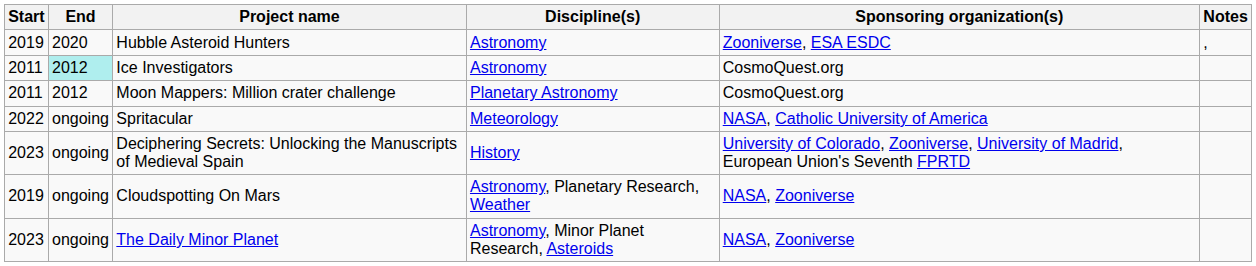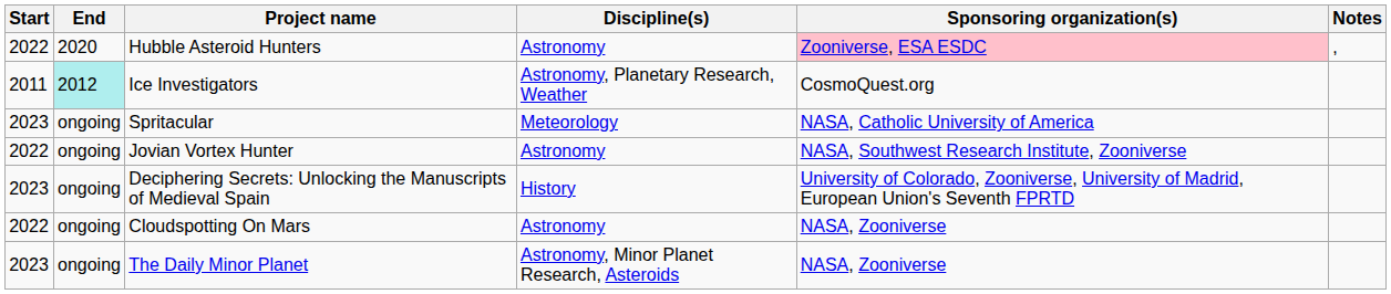 <table class="wikitable sortable">
 <tr>
 <th>Start</th>
 <th>End</th>
 <th>Project name</th>
 <th>Discipline(s)</th>
 <th>Sponsoring organization(s)</th>
 <th>Notes</th>
 </tr>
 <tr>
-<td>2019</td>
+<td>2022</td>
 <td>2020</td>
 <td>Hubble Asteroid Hunters</td>
 <td><a href='#'>Astronomy</a></td>
-<td><a href='#'>Zooniverse</a>, <a href='#'>ESA ESDC</a></td>
+<td style="background: pink;"><a href='#'>Zooniverse</a>, <a href='#'>ESA ESDC</a></td>
 <td>, </td>
 </tr>
 <tr>
 <td>2011</td>
 <td style="background: paleturquoise;">2012</td>
 <td>Ice Investigators</td>
-<td><a href='#'>Astronomy</a></td>
+<td><a href='#'>Astronomy</a>, Planetary Research, <a href='#'>Weather</a></td>
 <td>CosmoQuest.org</td>
 <td></td>
 </tr>
 <tr>
-<td>2011</td>
-<td>2012</td>
-<td>Moon Mappers: Million crater challenge</td>
-<td><a href='#'>Planetary Astronomy</a></td>
-<td>CosmoQuest.org</td>
+<td>2023</td>
+<td>ongoing</td>
+<td>Spritacular</td>
+<td><a href='#'>Meteorology</a></td>
+<td><a href='#'>NASA</a>, <a href='#'>Catholic University of America</a></td>
 <td></td>
 </tr>
 <tr>
 <td>2022</td>
 <td>ongoing</td>
-<td>Spritacular</td>
-<td><a href='#'>Meteorology</a></td>
-<td><a href='#'>NASA</a>, <a href='#'>Catholic University of America</a></td>
+<td>Jovian Vortex Hunter</td>
+<td><a href='#'>Astronomy</a></td>
+<td><a href='#'>NASA</a>, <a href='#'>Southwest Research Institute</a>, <a href='#'>Zooniverse</a></td>
 <td></td>
 </tr>
 <tr>
 <td>2023</td>
 <td>ongoing</td>
 <td>Deciphering Secrets: Unlocking the Manuscripts of Medieval Spain</td>
 <td><a href='#'>History</a></td>
 <td><a href='#'>University of Colorado</a>, <a href='#'>Zooniverse</a>, <a href='#'>University of Madrid</a>, European Union's Seventh <a href='#'>FPRTD</a></td>
 <td></td>
 </tr>
 <tr>
-<td>2019</td>
+<td>2022</td>
 <td>ongoing</td>
 <td>Cloudspotting On Mars</td>
-<td><a href='#'>Astronomy</a>, Planetary Research, <a href='#'>Weather</a></td>
+<td><a href='#'>Astronomy</a></td>
 <td><a href='#'>NASA</a>, <a href='#'>Zooniverse</a></td>
 <td></td>
 </tr>
 <tr>
 <td>2023</td>
 <td>ongoing</td>
 <td><a href='#'>The Daily Minor Planet</a></td>
 <td><a href='#'>Astronomy</a>, Minor Planet Research, <a href='#'>Asteroids</a></td>
 <td><a href='#'>NASA</a>, <a href='#'>Zooniverse</a></td>
 </tr>
 </table>
